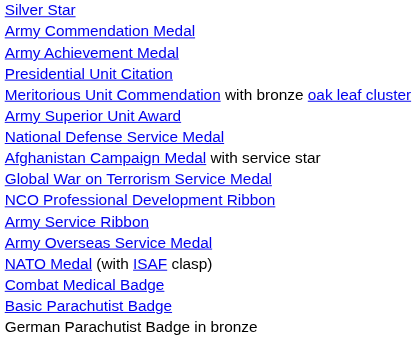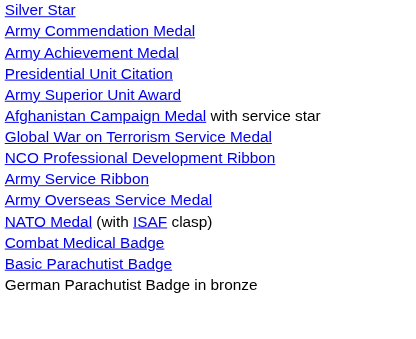 <table>
 <tr>
 <td></td>
 <td><a href='#'>Silver Star</a></td>
 </tr>
 <tr>
 <td></td>
 <td><a href='#'>Army Commendation Medal</a></td>
 </tr>
 <tr>
 <td></td>
 <td><a href='#'>Army Achievement Medal</a></td>
 </tr>
 <tr>
 <td></td>
 <td><a href='#'>Presidential Unit Citation</a></td>
 </tr>
 <tr>
 <td></td>
-<td><a href='#'>Meritorious Unit Commendation</a> with bronze <a href='#'>oak leaf cluster</a></td>
-</tr>
-<tr>
-<td></td>
 <td><a href='#'>Army Superior Unit Award</a></td>
-</tr>
-<tr>
-<td></td>
-<td><a href='#'>National Defense Service Medal</a></td>
 </tr>
 <tr>
 <td></td>
 <td><a href='#'>Afghanistan Campaign Medal</a> with service star</td>
 </tr>
 <tr>
 <td></td>
 <td><a href='#'>Global War on Terrorism Service Medal</a></td>
 </tr>
 <tr>
 <td></td>
 <td><a href='#'>NCO Professional Development Ribbon</a></td>
 </tr>
 <tr>
 <td></td>
 <td><a href='#'>Army Service Ribbon</a></td>
 </tr>
 <tr>
 <td></td>
 <td><a href='#'>Army Overseas Service Medal</a></td>
 </tr>
 <tr>
 <td></td>
 <td><a href='#'>NATO Medal</a> (with <a href='#'>ISAF</a> clasp)</td>
 </tr>
 <tr>
 <td></td>
 <td><a href='#'>Combat Medical Badge</a></td>
 </tr>
 <tr>
 <td></td>
 <td><a href='#'>Basic Parachutist Badge</a></td>
 </tr>
 <tr>
 <td></td>
 <td>German Parachutist Badge in bronze</td>
 </tr>
 <tr>
 </tr>
 </table>
